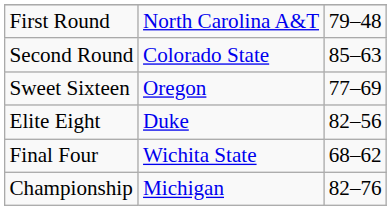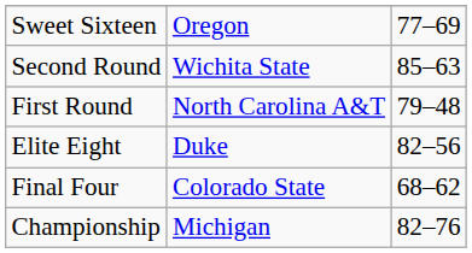 <table class= "wikitable">
 <tr>
+</tr>
+<tr>
+<td>Sweet Sixteen</td>
+<td><a href='#'>Oregon</a></td>
+<td>77–69</td>
+</tr>
+<tr>
+<td>Second Round</td>
+<td><a href='#'>Wichita State</a></td>
+<td>85–63</td>
 </tr>
 <tr>
 <td>First Round</td>
 <td><a href='#'>North Carolina A&T</a></td>
 <td>79–48</td>
-</tr>
-<tr>
-<td>Second Round</td>
-<td><a href='#'>Colorado State</a></td>
-<td>85–63</td>
-</tr>
-<tr>
-<td>Sweet Sixteen</td>
-<td><a href='#'>Oregon</a></td>
-<td>77–69</td>
 </tr>
 <tr>
 <td>Elite Eight</td>
 <td><a href='#'>Duke</a></td>
 <td>82–56</td>
 </tr>
 <tr>
 <td>Final Four</td>
-<td><a href='#'>Wichita State</a></td>
+<td><a href='#'>Colorado State</a></td>
 <td>68–62</td>
 </tr>
 <tr>
 <td>Championship</td>
 <td><a href='#'>Michigan</a></td>
 <td>82–76</td>
 </tr>
 </table>
